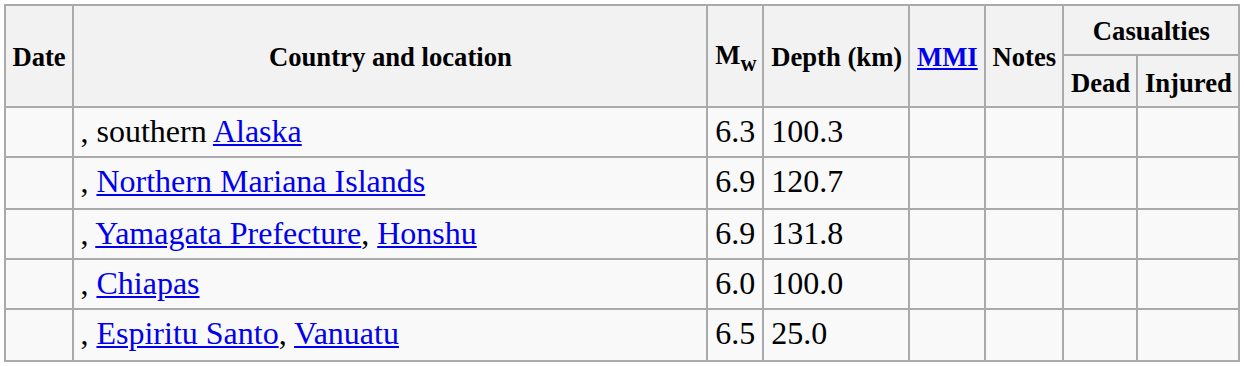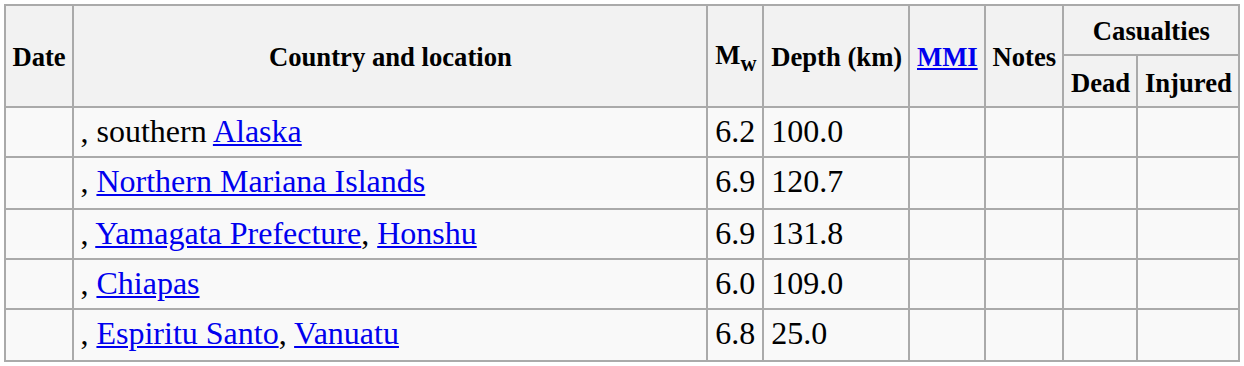 <table class="wikitable sortable sort-under" style="border:1px black; margin-left:1em;">
 <tr>
 <th rowspan="2"><small>Date</small></th>
 <th rowspan="2" style="width: 310px"><small>Country and location</small></th>
 <th rowspan="2"><small>M<sub>w</sub></small></th>
 <th rowspan="2"><small>Depth (km)</small></th>
 <th rowspan="2"><small><a href='#'>MMI</a></small></th>
 <th rowspan="2" class="unsortable"><small>Notes</small></th>
 <th colspan="2"><small>Casualties</small></th>
 </tr>
 <tr>
 <th><small>Dead</small></th>
 <th><small>Injured</small></th>
 </tr>
 <tr>
 <td></td>
 <td>, southern <a href='#'>Alaska</a></td>
-<td>6.3</td>
-<td>100.3</td>
+<td>6.2</td>
+<td>100.0</td>
 <td></td>
 <td></td>
 <td></td>
 <td></td>
 </tr>
 <tr>
 <td></td>
 <td>, <a href='#'>Northern Mariana Islands</a></td>
 <td>6.9</td>
 <td>120.7</td>
 <td></td>
 <td></td>
 <td></td>
 <td></td>
 </tr>
 <tr>
 <td></td>
 <td>, <a href='#'>Yamagata Prefecture</a>, <a href='#'>Honshu</a></td>
 <td>6.9</td>
 <td>131.8</td>
 <td></td>
 <td></td>
 <td></td>
 <td></td>
 </tr>
 <tr>
 <td></td>
 <td>, <a href='#'>Chiapas</a></td>
 <td>6.0</td>
-<td>100.0</td>
+<td>109.0</td>
 <td></td>
 <td></td>
 <td></td>
 <td></td>
 </tr>
 <tr>
 <td></td>
 <td>, <a href='#'>Espiritu Santo</a>, <a href='#'>Vanuatu</a></td>
-<td>6.5</td>
+<td>6.8</td>
 <td>25.0</td>
 <td></td>
 <td></td>
 <td></td>
 <td></td>
 </tr>
 </table>
